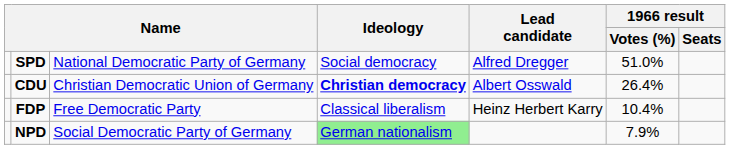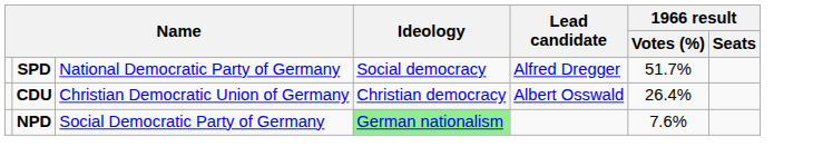 <table class="wikitable">
 <tr>
 <th rowspan=2 colspan=3>Name</th>
 <th rowspan=2>Ideology</th>
 <th rowspan=2>Lead<br>candidate</th>
 <th colspan=2>1966 result</th>
 </tr>
 <tr>
 <th>Votes (%)</th>
 <th>Seats</th>
 </tr>
 <tr>
 <td bgcolor=></td>
 <td align=center><strong>SPD</strong></td>
 <td><a href='#'>National Democratic Party of Germany</a><br></td>
 <td><a href='#'>Social democracy</a></td>
 <td><a href='#'>Alfred Dregger</a></td>
-<td align=center>51.0%</td>
+<td align=center>51.7%</td>
 <td></td>
 </tr>
 <tr>
 <td bgcolor=></td>
 <td align=center><strong>CDU</strong></td>
 <td><a href='#'>Christian Democratic Union of Germany</a><br></td>
-<td><strong><a href='#'>Christian democracy</a></strong></td>
+<td><a href='#'>Christian democracy</a></td>
 <td><a href='#'>Albert Osswald</a></td>
 <td align=center>26.4%</td>
-<td></td>
-</tr>
-<tr>
-<td bgcolor=></td>
-<td align=center><strong>FDP</strong></td>
-<td><a href='#'>Free Democratic Party</a><br></td>
-<td><a href='#'>Classical liberalism</a></td>
-<td>Heinz Herbert Karry</td>
-<td align=center>10.4%</td>
 <td></td>
 </tr>
 <tr>
 <td bgcolor=></td>
 <td align=center><strong>NPD</strong></td>
 <td><a href='#'>Social Democratic Party of Germany</a><br></td>
 <td style="background: lightgreen;"><a href='#'>German nationalism</a></td>
 <td></td>
-<td align=center>7.9%</td>
+<td align=center>7.6%</td>
 <td></td>
 </tr>
 </table>
